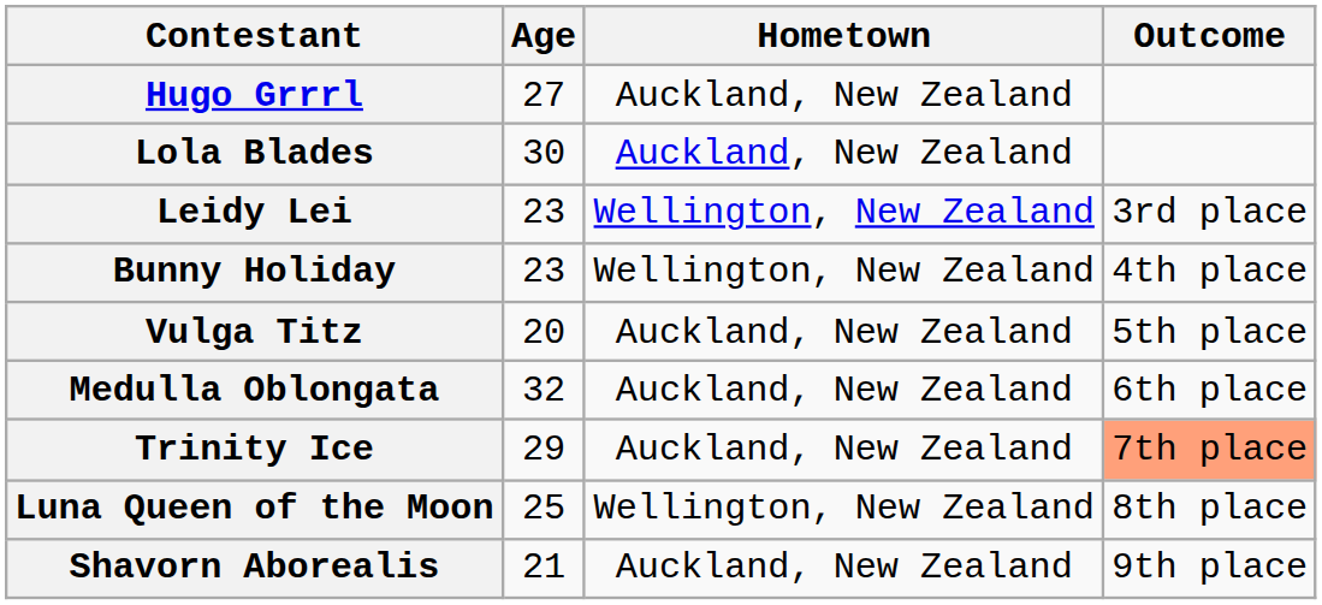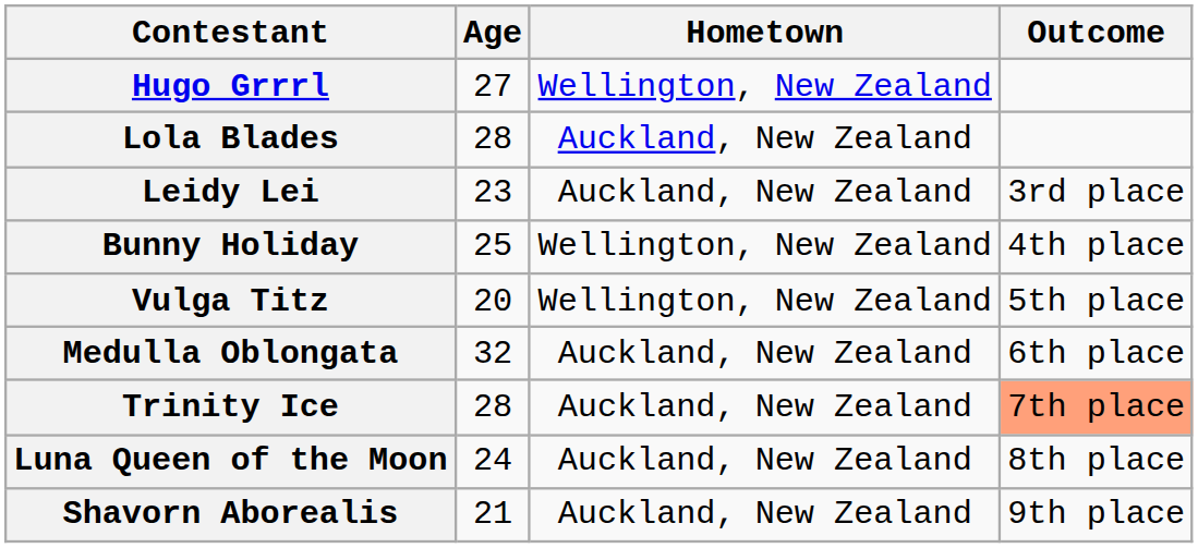 <table class="wikitable sortable" style="text-align:center">
 <tr>
 <th scope="col">Contestant</th>
 <th scope="col">Age</th>
 <th scope="col">Hometown</th>
 <th scope="col">Outcome</th>
 </tr>
 <tr>
 <th scope="row"><a href='#'>Hugo Grrrl</a></th>
 <td>27</td>
-<td>Auckland, New Zealand</td>
+<td nowrap><a href='#'>Wellington</a>, <a href='#'>New Zealand</a></td>
 <td><strong></strong></td>
 </tr>
 <tr>
 <th scope="row">Lola Blades</th>
-<td>30</td>
+<td>28</td>
 <td><a href='#'>Auckland</a>, New Zealand</td>
 <td></td>
 </tr>
 <tr>
 <th scope="row">Leidy Lei</th>
 <td>23</td>
-<td nowrap><a href='#'>Wellington</a>, <a href='#'>New Zealand</a></td>
+<td>Auckland, New Zealand</td>
 <td>3rd place</td>
 </tr>
 <tr>
 <th scope="row">Bunny Holiday</th>
-<td>23</td>
+<td>25</td>
 <td>Wellington, New Zealand</td>
 <td>4th place</td>
 </tr>
 <tr>
 <th scope="row">Vulga Titz</th>
 <td>20</td>
-<td>Auckland, New Zealand</td>
+<td>Wellington, New Zealand</td>
 <td>5th place</td>
 </tr>
 <tr>
 <th scope="row">Medulla Oblongata</th>
 <td>32</td>
 <td>Auckland, New Zealand</td>
 <td>6th place</td>
 </tr>
 <tr>
 <th scope="row">Trinity Ice</th>
-<td>29</td>
+<td>28</td>
 <td>Auckland, New Zealand</td>
 <td style="background: lightsalmon;">7th place</td>
 </tr>
 <tr>
 <th nowrap scope="row">Luna Queen of the Moon</th>
-<td>25</td>
-<td>Wellington, New Zealand</td>
+<td>24</td>
+<td>Auckland, New Zealand</td>
 <td>8th place</td>
 </tr>
 <tr>
 <th scope="row">Shavorn Aborealis</th>
 <td>21</td>
 <td>Auckland, New Zealand</td>
 <td>9th place</td>
 </tr>
 </table>
